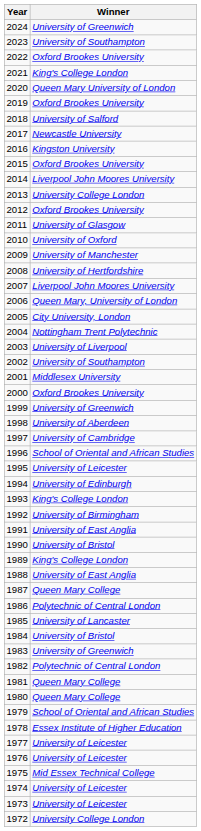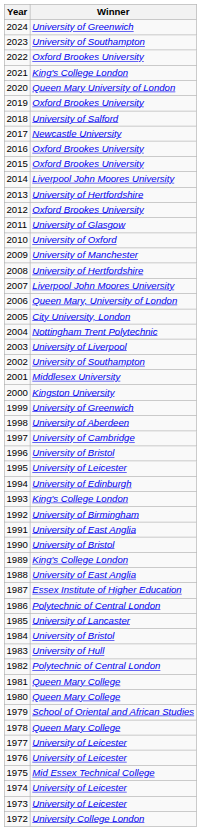 <table class="wikitable">
 <tr>
 <th>Year</th>
 <th>Winner</th>
 </tr>
 <tr>
 <td>2024</td>
 <td><em><a href='#'>University of Greenwich</a></em></td>
 </tr>
 <tr>
 <td>2023</td>
 <td><em><a href='#'>University of Southampton</a></em></td>
 </tr>
 <tr>
 <td>2022</td>
 <td><em><a href='#'>Oxford Brookes University</a></em></td>
 </tr>
 <tr>
 <td>2021</td>
 <td><em><a href='#'>King's College London</a></em></td>
 </tr>
 <tr>
 <td>2020</td>
 <td><em><a href='#'>Queen Mary University of London</a></em></td>
 </tr>
 <tr>
 <td>2019</td>
 <td><em><a href='#'>Oxford Brookes University</a></em></td>
 </tr>
 <tr>
 <td>2018</td>
 <td><em><a href='#'>University of Salford</a></em></td>
 </tr>
 <tr>
 <td>2017</td>
 <td><em><a href='#'>Newcastle University</a></em></td>
 </tr>
 <tr>
 <td>2016</td>
-<td><em><a href='#'>Kingston University</a></em></td>
+<td><em><a href='#'>Oxford Brookes University</a></em></td>
 </tr>
 <tr>
 <td>2015</td>
 <td><em><a href='#'>Oxford Brookes University</a></em></td>
 </tr>
 <tr>
 <td>2014</td>
 <td><em><a href='#'>Liverpool John Moores University</a></em></td>
 </tr>
 <tr>
 <td>2013</td>
-<td><em><a href='#'>University College London</a></em></td>
+<td><em><a href='#'>University of Hertfordshire</a></em></td>
 </tr>
 <tr>
 <td>2012</td>
 <td><em><a href='#'>Oxford Brookes University</a></em></td>
 </tr>
 <tr>
 <td>2011</td>
 <td><em><a href='#'>University of Glasgow</a></em></td>
 </tr>
 <tr>
 <td>2010</td>
 <td><em><a href='#'>University of Oxford</a></em></td>
 </tr>
 <tr>
 <td>2009</td>
 <td><em><a href='#'>University of Manchester</a></em></td>
 </tr>
 <tr>
 <td>2008</td>
 <td><em><a href='#'>University of Hertfordshire</a></em></td>
 </tr>
 <tr>
 <td>2007</td>
 <td><em><a href='#'>Liverpool John Moores University</a></em></td>
 </tr>
 <tr>
 <td>2006</td>
 <td><em><a href='#'>Queen Mary, University of London</a></em></td>
 </tr>
 <tr>
 <td>2005</td>
 <td><em><a href='#'>City University, London</a></em></td>
 </tr>
 <tr>
 <td>2004</td>
 <td><em><a href='#'>Nottingham Trent Polytechnic</a></em></td>
 </tr>
 <tr>
 <td>2003</td>
 <td><em><a href='#'>University of Liverpool</a></em></td>
 </tr>
 <tr>
 <td>2002</td>
 <td><em><a href='#'>University of Southampton</a></em></td>
 </tr>
 <tr>
 <td>2001</td>
 <td><em><a href='#'>Middlesex University</a></em></td>
 </tr>
 <tr>
 <td>2000</td>
-<td><em><a href='#'>Oxford Brookes University</a></em></td>
+<td><em><a href='#'>Kingston University</a></em></td>
 </tr>
 <tr>
 <td>1999</td>
 <td><em><a href='#'>University of Greenwich</a></em></td>
 </tr>
 <tr>
 <td>1998</td>
 <td><em><a href='#'>University of Aberdeen</a></em></td>
 </tr>
 <tr>
 <td>1997</td>
 <td><em><a href='#'>University of Cambridge</a></em></td>
 </tr>
 <tr>
 <td>1996</td>
-<td><em><a href='#'>School of Oriental and African Studies</a></em></td>
+<td><em><a href='#'>University of Bristol</a></em></td>
 </tr>
 <tr>
 <td>1995</td>
 <td><em><a href='#'>University of Leicester</a></em></td>
 </tr>
 <tr>
 <td>1994</td>
 <td><em><a href='#'>University of Edinburgh</a></em></td>
 </tr>
 <tr>
 <td>1993</td>
 <td><em><a href='#'>King's College London</a></em></td>
 </tr>
 <tr>
 <td>1992</td>
 <td><em><a href='#'>University of Birmingham</a></em></td>
 </tr>
 <tr>
 <td>1991</td>
 <td><em><a href='#'>University of East Anglia</a></em></td>
 </tr>
 <tr>
 <td>1990</td>
 <td><em><a href='#'>University of Bristol</a></em></td>
 </tr>
 <tr>
 <td>1989</td>
 <td><em><a href='#'>King's College London</a></em></td>
 </tr>
 <tr>
 <td>1988</td>
 <td><em><a href='#'>University of East Anglia</a></em></td>
 </tr>
 <tr>
 <td>1987</td>
-<td><em><a href='#'>Queen Mary College</a></em></td>
+<td><em><a href='#'>Essex Institute of Higher Education</a></em></td>
 </tr>
 <tr>
 <td>1986</td>
 <td><em><a href='#'>Polytechnic of Central London</a></em></td>
 </tr>
 <tr>
 <td>1985</td>
 <td><em><a href='#'>University of Lancaster</a></em></td>
 </tr>
 <tr>
 <td>1984</td>
 <td><em><a href='#'>University of Bristol</a></em></td>
 </tr>
 <tr>
 <td>1983</td>
-<td><em><a href='#'>University of Greenwich</a></em></td>
+<td><em><a href='#'>University of Hull</a></em></td>
 </tr>
 <tr>
 <td>1982</td>
 <td><em><a href='#'>Polytechnic of Central London</a></em></td>
 </tr>
 <tr>
 <td>1981</td>
 <td><em><a href='#'>Queen Mary College</a></em></td>
 </tr>
 <tr>
 <td>1980</td>
 <td><em><a href='#'>Queen Mary College</a></em></td>
 </tr>
 <tr>
 <td>1979</td>
 <td><em><a href='#'>School of Oriental and African Studies</a></em></td>
 </tr>
 <tr>
 <td>1978</td>
-<td><em><a href='#'>Essex Institute of Higher Education</a></em></td>
+<td><em><a href='#'>Queen Mary College</a></em></td>
 </tr>
 <tr>
 <td>1977</td>
 <td><em><a href='#'>University of Leicester</a></em></td>
 </tr>
 <tr>
 <td>1976</td>
 <td><em><a href='#'>University of Leicester</a></em></td>
 </tr>
 <tr>
 <td>1975</td>
 <td><em><a href='#'>Mid Essex Technical College</a></em></td>
 </tr>
 <tr>
 <td>1974</td>
 <td><em><a href='#'>University of Leicester</a></em></td>
 </tr>
 <tr>
 <td>1973</td>
 <td><em><a href='#'>University of Leicester</a></em></td>
 </tr>
 <tr>
 <td>1972</td>
 <td><em><a href='#'>University College London</a></em></td>
 </tr>
 </table>
